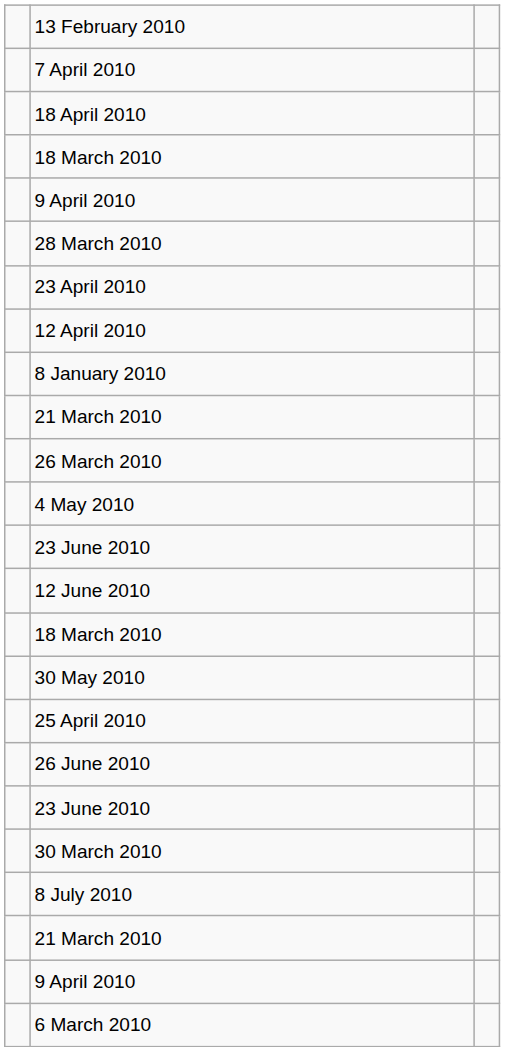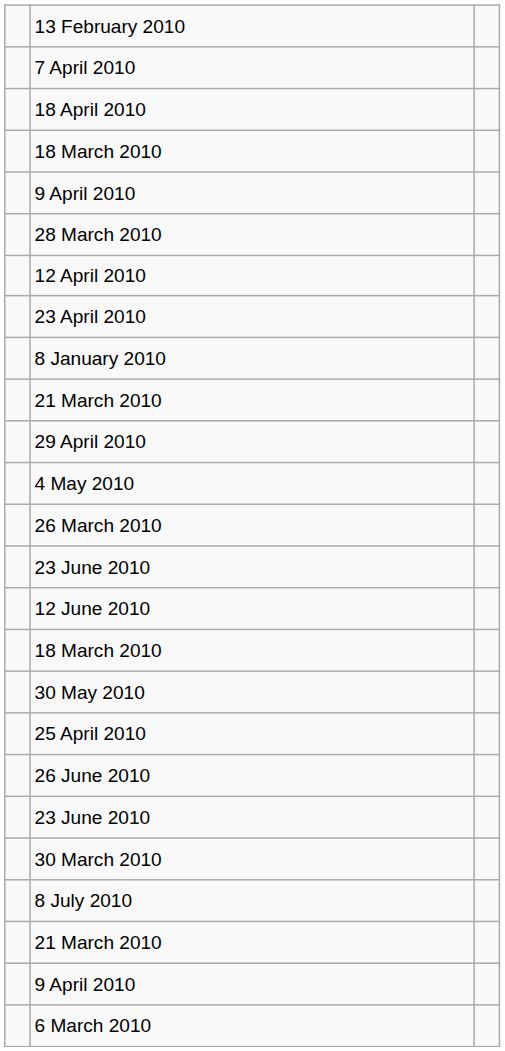 <table class="wikitable" style="font-size: 80%; float: left; width: 26em; margin-right: 1em; height: 700px">
 <tr>
 <td></td>
 <td>13 February 2010</td>
 <td></td>
 </tr>
 <tr>
 <td></td>
 <td>7 April 2010</td>
 <td></td>
 </tr>
 <tr>
 <td></td>
 <td>18 April 2010</td>
 <td></td>
 </tr>
 <tr>
 <td></td>
 <td>18 March 2010</td>
 <td></td>
 </tr>
 <tr>
 <td></td>
 <td>9 April 2010</td>
 <td></td>
 </tr>
 <tr>
 <td></td>
 <td>28 March 2010</td>
 <td></td>
 </tr>
 <tr>
 <td></td>
-<td>23 April 2010</td>
+<td>12 April 2010</td>
 <td></td>
 </tr>
 <tr>
 <td></td>
-<td>12 April 2010</td>
+<td>23 April 2010</td>
 <td></td>
 </tr>
 <tr>
 <td></td>
 <td>8 January 2010</td>
 <td></td>
 </tr>
 <tr>
 <td></td>
 <td>21 March 2010</td>
 <td></td>
 </tr>
 <tr>
 <td></td>
-<td>26 March 2010</td>
+<td>29 April 2010</td>
 <td></td>
 </tr>
 <tr>
 <td></td>
 <td>4 May 2010</td>
+<td></td>
+</tr>
+<tr>
+<td></td>
+<td>26 March 2010</td>
 <td></td>
 </tr>
 <tr>
 <td></td>
 <td>23 June 2010</td>
 <td></td>
 </tr>
 <tr>
 <td></td>
 <td>12 June 2010</td>
 <td></td>
 </tr>
 <tr>
 <td></td>
 <td>18 March 2010</td>
 <td></td>
 </tr>
 <tr>
 <td></td>
 <td>30 May 2010</td>
 <td></td>
 </tr>
 <tr>
 <td></td>
 <td>25 April 2010</td>
 <td></td>
 </tr>
 <tr>
 <td></td>
 <td>26 June 2010</td>
 <td></td>
 </tr>
 <tr>
 <td></td>
 <td>23 June 2010</td>
 <td></td>
 </tr>
 <tr>
 <td></td>
 <td>30 March 2010</td>
 <td></td>
 </tr>
 <tr>
 <td></td>
 <td>8 July 2010</td>
 <td></td>
 </tr>
 <tr>
 <td></td>
 <td>21 March 2010</td>
 <td></td>
 </tr>
 <tr>
 <td></td>
 <td>9 April 2010</td>
 <td></td>
 </tr>
 <tr>
 <td></td>
 <td>6 March 2010</td>
 <td></td>
 </tr>
 </table>
